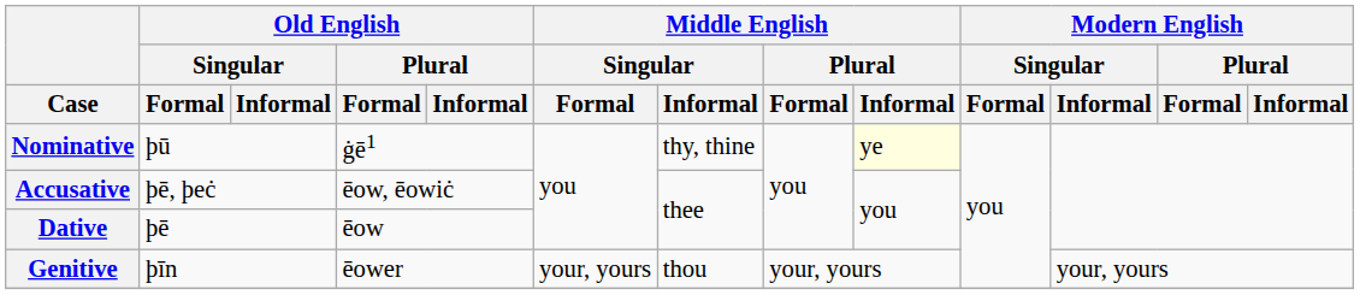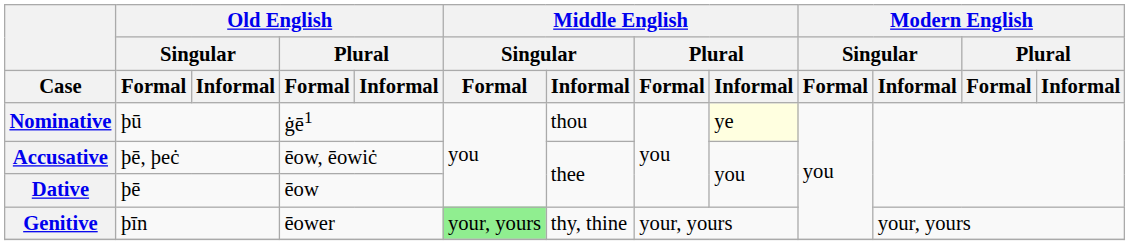 <table class="wikitable">
 <tr>
 <th rowspan="2"></th>
 <th colspan="4"><a href='#'>Old English</a></th>
 <th colspan="4"><a href='#'>Middle English</a></th>
 <th colspan="4"><a href='#'>Modern English</a></th>
 </tr>
 <tr>
 <th colspan="2">Singular</th>
 <th colspan="2">Plural</th>
 <th colspan="2">Singular</th>
 <th colspan="2">Plural</th>
 <th colspan="2">Singular</th>
 <th colspan="2">Plural</th>
 </tr>
 <tr>
 <th>Case</th>
 <th>Formal</th>
 <th>Informal</th>
 <th>Formal</th>
 <th>Informal</th>
 <th>Formal</th>
 <th>Informal</th>
 <th>Formal</th>
 <th>Informal</th>
 <th>Formal</th>
 <th>Informal</th>
 <th>Formal</th>
 <th>Informal</th>
 </tr>
 <tr>
 <th><a href='#'>Nominative</a></th>
 <td colspan="2">þū</td>
 <td colspan="2">ġē<sup>1</sup></td>
 <td rowspan="3">you</td>
-<td>thy, thine</td>
+<td>thou</td>
 <td rowspan="3">you</td>
 <td style="background: lightyellow;">ye</td>
 <td ="4" rowspan="4">you</td>
 </tr>
 <tr>
 <th><a href='#'>Accusative</a></th>
 <td colspan="2">þē, þeċ</td>
 <td colspan="2">ēow, ēowiċ</td>
 <td rowspan="2">thee</td>
 <td rowspan="2">you</td>
 </tr>
 <tr>
 <th><a href='#'>Dative</a></th>
 <td colspan="2">þē</td>
 <td colspan="2">ēow</td>
 </tr>
 <tr>
 <th><a href='#'>Genitive</a></th>
 <td colspan="2">þīn</td>
 <td colspan="2">ēower</td>
-<td>your, yours</td>
-<td>thou</td>
+<td style="background: lightgreen;">your, yours</td>
+<td>thy, thine</td>
 <td colspan="3">your, yours</td>
 <td colspan="4">your, yours</td>
 </tr>
 <tr>
 </tr>
 </table>
